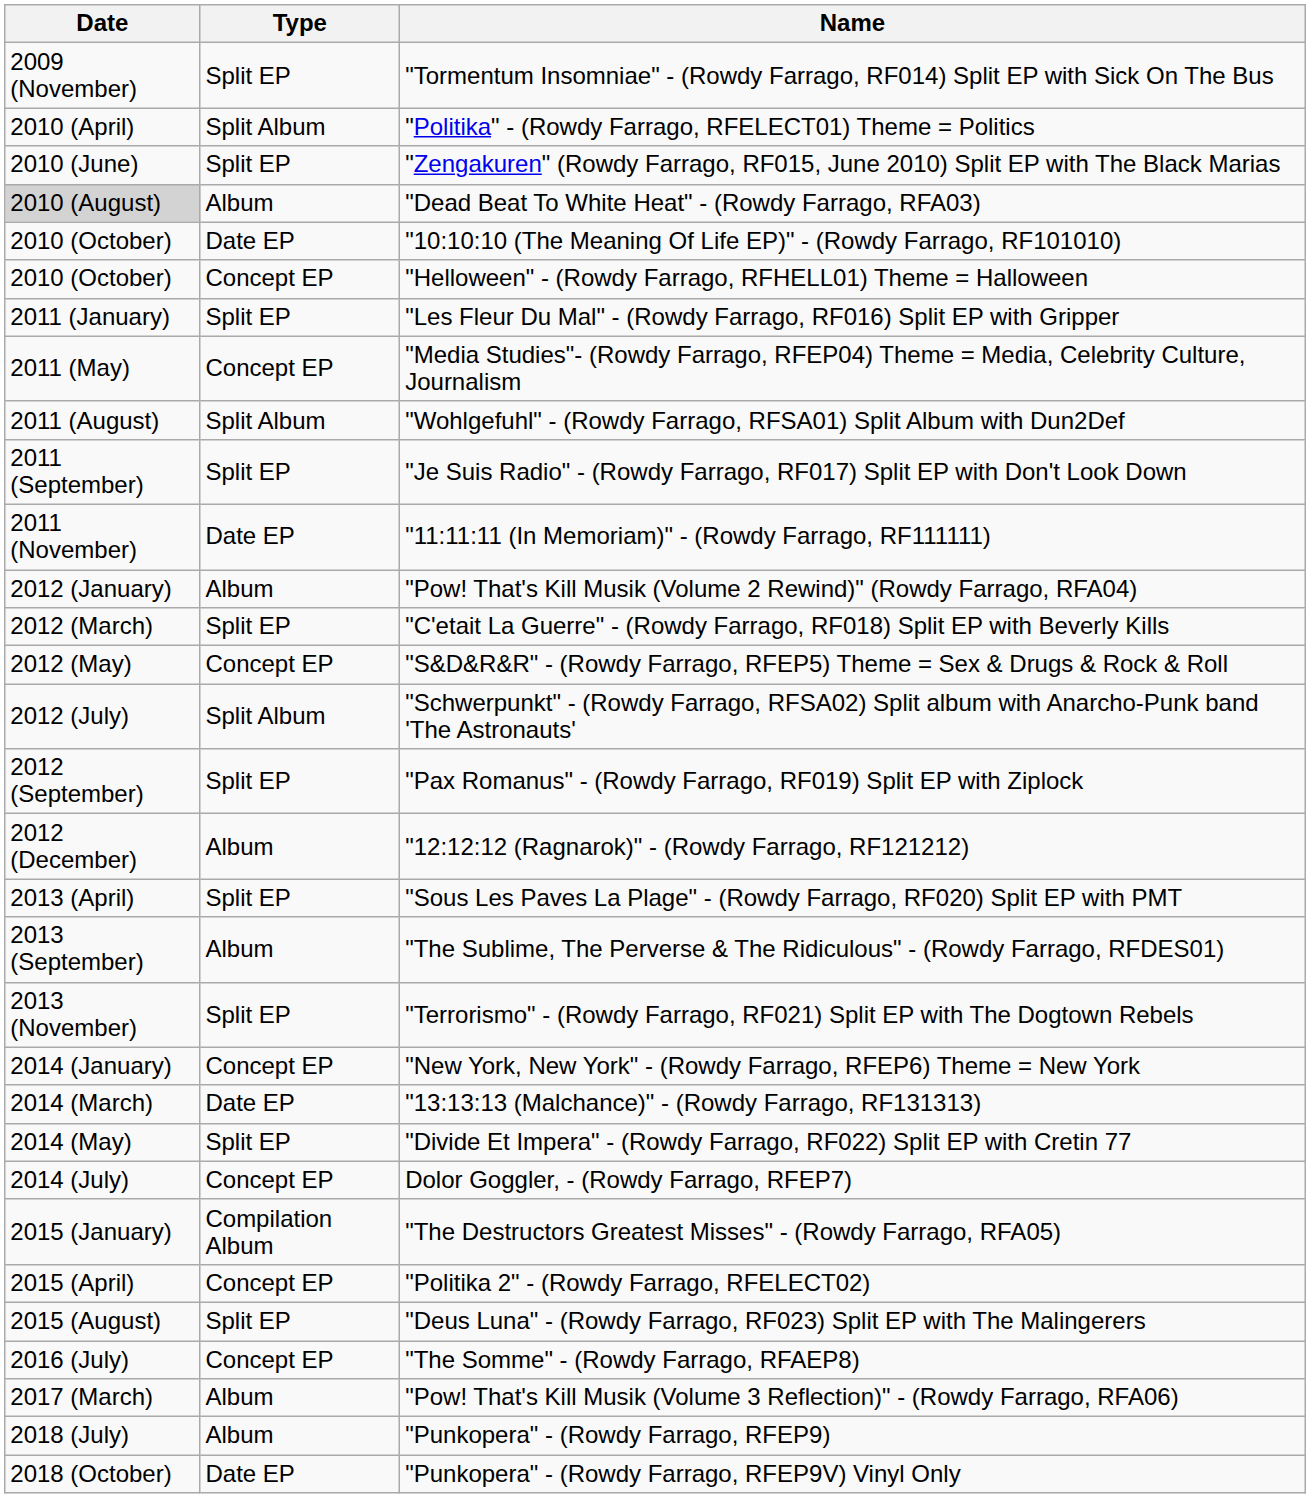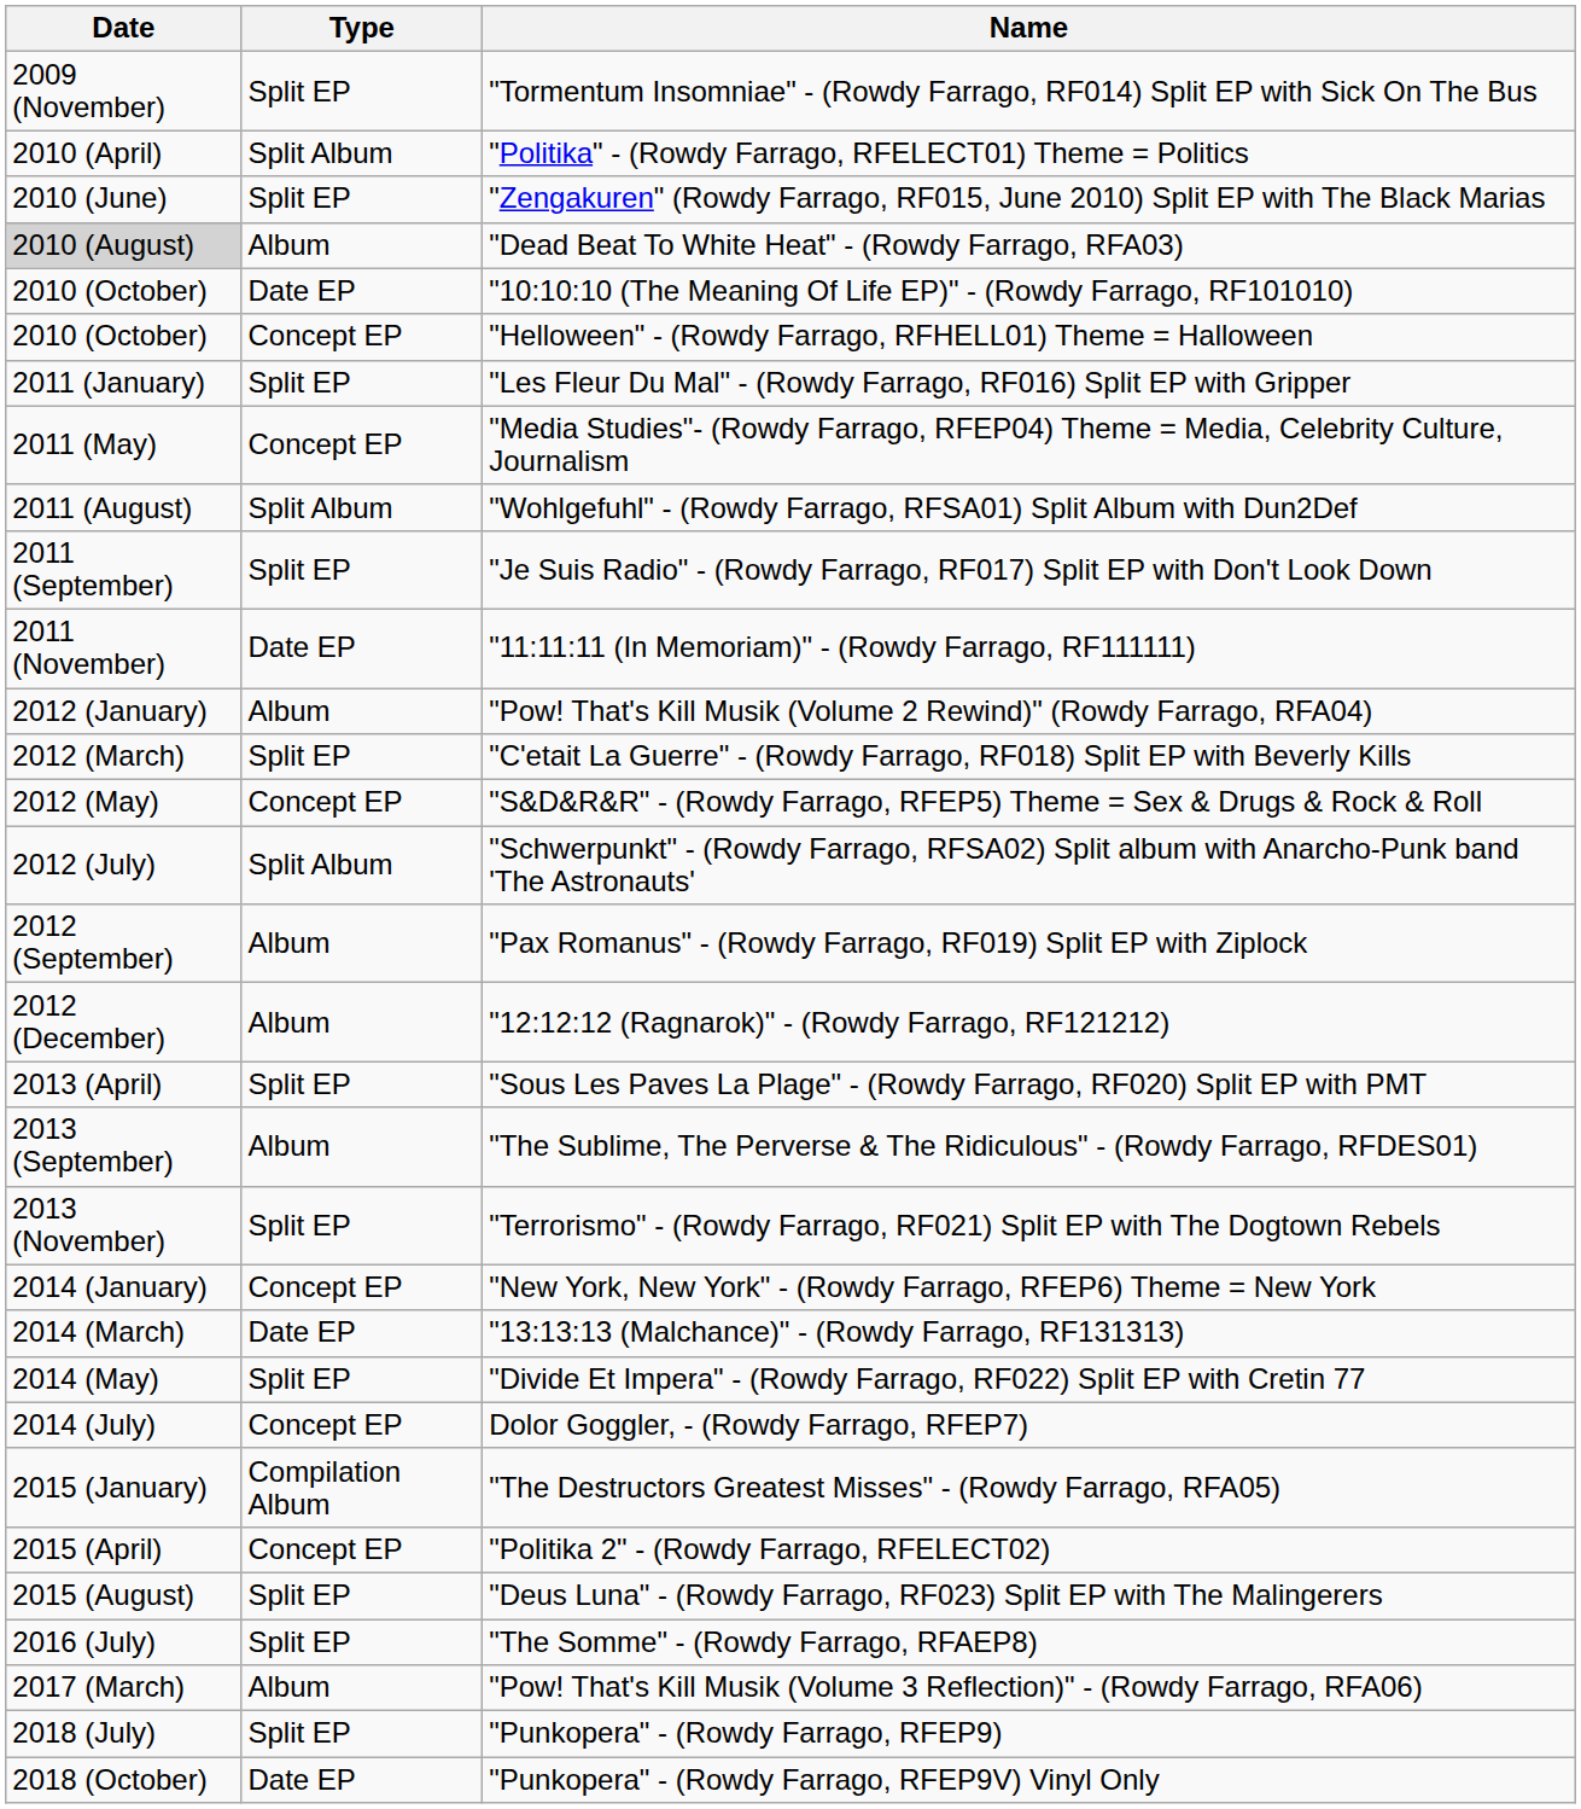 <table class="wikitable">
 <tr>
 <th>Date</th>
 <th>Type</th>
 <th>Name</th>
 </tr>
 <tr>
 <td>2009 (November)</td>
 <td>Split EP</td>
 <td>"Tormentum Insomniae" - (Rowdy Farrago, RF014) Split EP with Sick On The Bus</td>
 </tr>
 <tr>
 <td>2010 (April)</td>
 <td>Split Album</td>
 <td>"<a href='#'>Politika</a>" - (Rowdy Farrago, RFELECT01) Theme = Politics</td>
 </tr>
 <tr>
 <td>2010 (June)</td>
 <td>Split EP</td>
 <td>"<a href='#'>Zengakuren</a>" (Rowdy Farrago, RF015, June 2010) Split EP with The Black Marias</td>
 </tr>
 <tr>
 <td style="background: lightgrey;">2010 (August)</td>
 <td>Album</td>
 <td>"Dead Beat To White Heat" - (Rowdy Farrago, RFA03)</td>
 </tr>
 <tr>
 <td>2010 (October)</td>
 <td>Date EP</td>
 <td>"10:10:10 (The Meaning Of Life EP)" - (Rowdy Farrago, RF101010)</td>
 </tr>
 <tr>
 <td>2010 (October)</td>
 <td>Concept EP</td>
 <td>"Helloween" - (Rowdy Farrago, RFHELL01) Theme = Halloween</td>
 </tr>
 <tr>
 <td>2011 (January)</td>
 <td>Split EP</td>
 <td>"Les Fleur Du Mal" - (Rowdy Farrago, RF016) Split EP with Gripper</td>
 </tr>
 <tr>
 <td>2011 (May)</td>
 <td>Concept EP</td>
 <td>"Media Studies"- (Rowdy Farrago,  RFEP04) Theme = Media, Celebrity Culture, Journalism</td>
 </tr>
 <tr>
 <td>2011 (August)</td>
 <td>Split Album</td>
 <td>"Wohlgefuhl" - (Rowdy Farrago, RFSA01) Split Album with Dun2Def</td>
 </tr>
 <tr>
 <td>2011 (September)</td>
 <td>Split EP</td>
 <td>"Je Suis Radio" - (Rowdy Farrago, RF017) Split EP with Don't Look Down</td>
 </tr>
 <tr>
 <td>2011 (November)</td>
 <td>Date EP</td>
 <td>"11:11:11 (In Memoriam)" - (Rowdy Farrago, RF111111)</td>
 </tr>
 <tr>
 <td>2012 (January)</td>
 <td>Album</td>
 <td>"Pow! That's Kill Musik (Volume 2 Rewind)" (Rowdy Farrago, RFA04)</td>
 </tr>
 <tr>
 <td>2012 (March)</td>
 <td>Split EP</td>
 <td>"C'etait La Guerre" - (Rowdy Farrago, RF018) Split EP with Beverly Kills</td>
 </tr>
 <tr>
 <td>2012 (May)</td>
 <td>Concept EP</td>
 <td>"S&D&R&R" - (Rowdy Farrago, RFEP5) Theme = Sex & Drugs & Rock & Roll</td>
 </tr>
 <tr>
 <td>2012 (July)</td>
 <td>Split Album</td>
 <td>"Schwerpunkt" - (Rowdy Farrago, RFSA02) Split album with Anarcho-Punk band 'The Astronauts'</td>
 </tr>
 <tr>
 <td>2012 (September)</td>
-<td>Split EP</td>
+<td>Album</td>
 <td>"Pax Romanus" - (Rowdy Farrago, RF019) Split EP with Ziplock</td>
 </tr>
 <tr>
 <td>2012 (December)</td>
 <td>Album</td>
 <td>"12:12:12 (Ragnarok)" - (Rowdy Farrago, RF121212)</td>
 </tr>
 <tr>
 <td>2013 (April)</td>
 <td>Split EP</td>
 <td>"Sous Les Paves La Plage" - (Rowdy Farrago, RF020) Split EP with PMT</td>
 </tr>
 <tr>
 <td>2013 (September)</td>
 <td>Album</td>
 <td>"The Sublime, The Perverse & The Ridiculous" - (Rowdy Farrago, RFDES01)</td>
 </tr>
 <tr>
 <td>2013 (November)</td>
 <td>Split EP</td>
 <td>"Terrorismo" - (Rowdy Farrago, RF021) Split EP with The Dogtown Rebels</td>
 </tr>
 <tr>
 <td>2014 (January)</td>
 <td>Concept EP</td>
 <td>"New York, New York" - (Rowdy Farrago, RFEP6) Theme = New York</td>
 </tr>
 <tr>
 <td>2014 (March)</td>
 <td>Date EP</td>
 <td>"13:13:13 (Malchance)" - (Rowdy Farrago, RF131313)</td>
 </tr>
 <tr>
 <td>2014 (May)</td>
 <td>Split EP</td>
 <td>"Divide Et Impera" - (Rowdy Farrago, RF022) Split EP with Cretin 77</td>
 </tr>
 <tr>
 <td>2014 (July)</td>
 <td>Concept EP</td>
 <td>Dolor Goggler, - (Rowdy Farrago, RFEP7)</td>
 </tr>
 <tr>
 <td>2015 (January)</td>
 <td>Compilation Album</td>
 <td>"The Destructors Greatest Misses" - (Rowdy Farrago, RFA05)</td>
 </tr>
 <tr>
 <td>2015 (April)</td>
 <td>Concept EP</td>
 <td>"Politika 2" - (Rowdy Farrago, RFELECT02)</td>
 </tr>
 <tr>
 <td>2015 (August)</td>
 <td>Split EP</td>
 <td>"Deus Luna" - (Rowdy Farrago, RF023) Split EP with The Malingerers</td>
 </tr>
 <tr>
 <td>2016 (July)</td>
-<td>Concept EP</td>
+<td>Split EP</td>
 <td>"The Somme" - (Rowdy Farrago, RFAEP8)</td>
 </tr>
 <tr>
 <td>2017 (March)</td>
 <td>Album</td>
 <td>"Pow! That's Kill Musik (Volume 3 Reflection)" - (Rowdy Farrago, RFA06)</td>
 </tr>
 <tr>
 <td>2018 (July)</td>
-<td>Album</td>
+<td>Split EP</td>
 <td>"Punkopera" - (Rowdy Farrago, RFEP9)</td>
 </tr>
 <tr>
 <td>2018 (October)</td>
 <td>Date EP</td>
 <td>"Punkopera" - (Rowdy Farrago, RFEP9V) Vinyl Only</td>
 </tr>
 </table>
